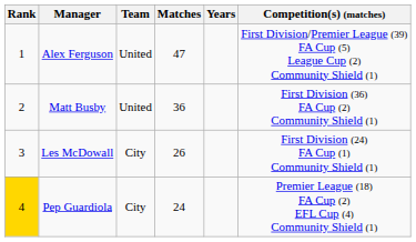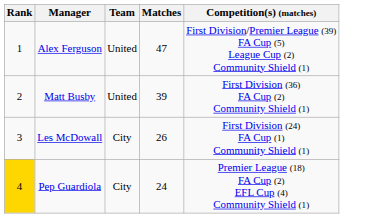 <table class="wikitable sortable" style="text-align:center;">
 <tr>
 <th>Rank</th>
 <th>Manager</th>
 <th>Team</th>
 <th>Matches</th>
-<th>Years</th>
 <th>Competition(s) <small>(matches)</small></th>
 </tr>
 <tr>
 <td align=center>1</td>
 <td> <a href='#'>Alex Ferguson</a></td>
 <td align=center>United</td>
 <td align=center>47</td>
-<td align=center></td>
 <td><a href='#'>First Division</a>/<a href='#'>Premier League</a> <small>(39)</small> <br><a href='#'>FA Cup</a> <small>(5)</small><br><a href='#'>League Cup</a> <small>(2)</small><br><a href='#'>Community Shield</a> <small>(1)</small></td>
 </tr>
 <tr>
 <td align=center>2</td>
 <td> <a href='#'>Matt Busby</a></td>
 <td align=center>United</td>
-<td align=center>36</td>
-<td align=center></td>
+<td align=center>39</td>
 <td><a href='#'>First Division</a> <small>(36)</small><br><a href='#'>FA Cup</a> <small>(2)</small> <br><a href='#'>Community Shield</a> <small>(1)</small></td>
 </tr>
 <tr>
 <td align=center>3</td>
 <td> <a href='#'>Les McDowall</a></td>
 <td align=center>City</td>
 <td align=center>26</td>
-<td align=center></td>
 <td><a href='#'>First Division</a> <small>(24)</small><br><a href='#'>FA Cup</a> <small>(1)</small><br><a href='#'>Community Shield</a> <small>(1)</small></td>
 </tr>
 <tr>
 <td align=center style="background: gold;">4</td>
 <td> <a href='#'>Pep Guardiola</a></td>
 <td align=center>City</td>
 <td align=center>24</td>
-<td align=center></td>
 <td><a href='#'>Premier League</a> <small>(18)</small><br><a href='#'>FA Cup</a> <small>(2)</small><br><a href='#'>EFL Cup</a> <small>(4)</small> <br><a href='#'>Community Shield</a> <small>(1)</small></td>
 </tr>
 </table>
